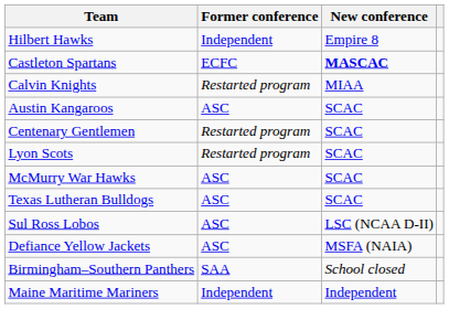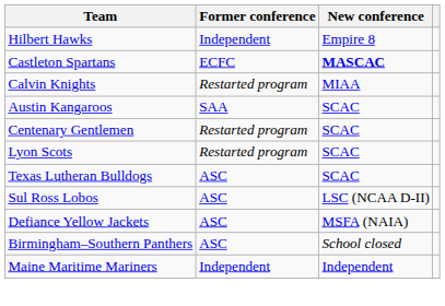 <table class="wikitable sortable">
 <tr>
 <th>Team</th>
 <th>Former conference</th>
 <th>New conference</th>
 <th class="unsortable"></th>
 </tr>
 <tr>
 <td><a href='#'>Hilbert Hawks</a></td>
 <td><a href='#'>Independent</a></td>
 <td><a href='#'>Empire 8</a></td>
 <td></td>
 </tr>
 <tr>
 <td><a href='#'>Castleton Spartans</a></td>
 <td><a href='#'>ECFC</a></td>
 <td><strong><a href='#'>MASCAC</a></strong></td>
 <td></td>
 </tr>
 <tr>
 <td><a href='#'>Calvin Knights</a></td>
 <td><em>Restarted program</em></td>
 <td><a href='#'>MIAA</a></td>
 <td></td>
 </tr>
 <tr>
 <td><a href='#'>Austin Kangaroos</a></td>
-<td><a href='#'>ASC</a></td>
+<td><a href='#'>SAA</a></td>
 <td><a href='#'>SCAC</a></td>
 <td></td>
 </tr>
 <tr>
 <td><a href='#'>Centenary Gentlemen</a></td>
 <td><em>Restarted program</em></td>
 <td><a href='#'>SCAC</a></td>
 <td></td>
 </tr>
 <tr>
 <td><a href='#'>Lyon Scots</a></td>
 <td><em>Restarted program</em></td>
-<td><a href='#'>SCAC</a></td>
-<td></td>
-</tr>
-<tr>
-<td><a href='#'>McMurry War Hawks</a></td>
-<td><a href='#'>ASC</a></td>
 <td><a href='#'>SCAC</a></td>
 <td></td>
 </tr>
 <tr>
 <td><a href='#'>Texas Lutheran Bulldogs</a></td>
 <td><a href='#'>ASC</a></td>
 <td><a href='#'>SCAC</a></td>
 <td></td>
 </tr>
 <tr>
 <td><a href='#'>Sul Ross Lobos</a></td>
 <td><a href='#'>ASC</a></td>
 <td><a href='#'>LSC</a> (NCAA D-II)</td>
 <td></td>
 </tr>
 <tr>
 <td><a href='#'>Defiance Yellow Jackets</a></td>
 <td><a href='#'>ASC</a></td>
 <td><a href='#'>MSFA</a> (NAIA)</td>
 <td></td>
 </tr>
 <tr>
 <td><a href='#'>Birmingham–Southern Panthers</a></td>
-<td><a href='#'>SAA</a></td>
+<td><a href='#'>ASC</a></td>
 <td><em>School closed</em></td>
 <td></td>
 </tr>
 <tr>
 <td><a href='#'>Maine Maritime Mariners</a></td>
 <td><a href='#'>Independent</a></td>
 <td><a href='#'>Independent</a></td>
 <td></td>
 </tr>
 </table>
